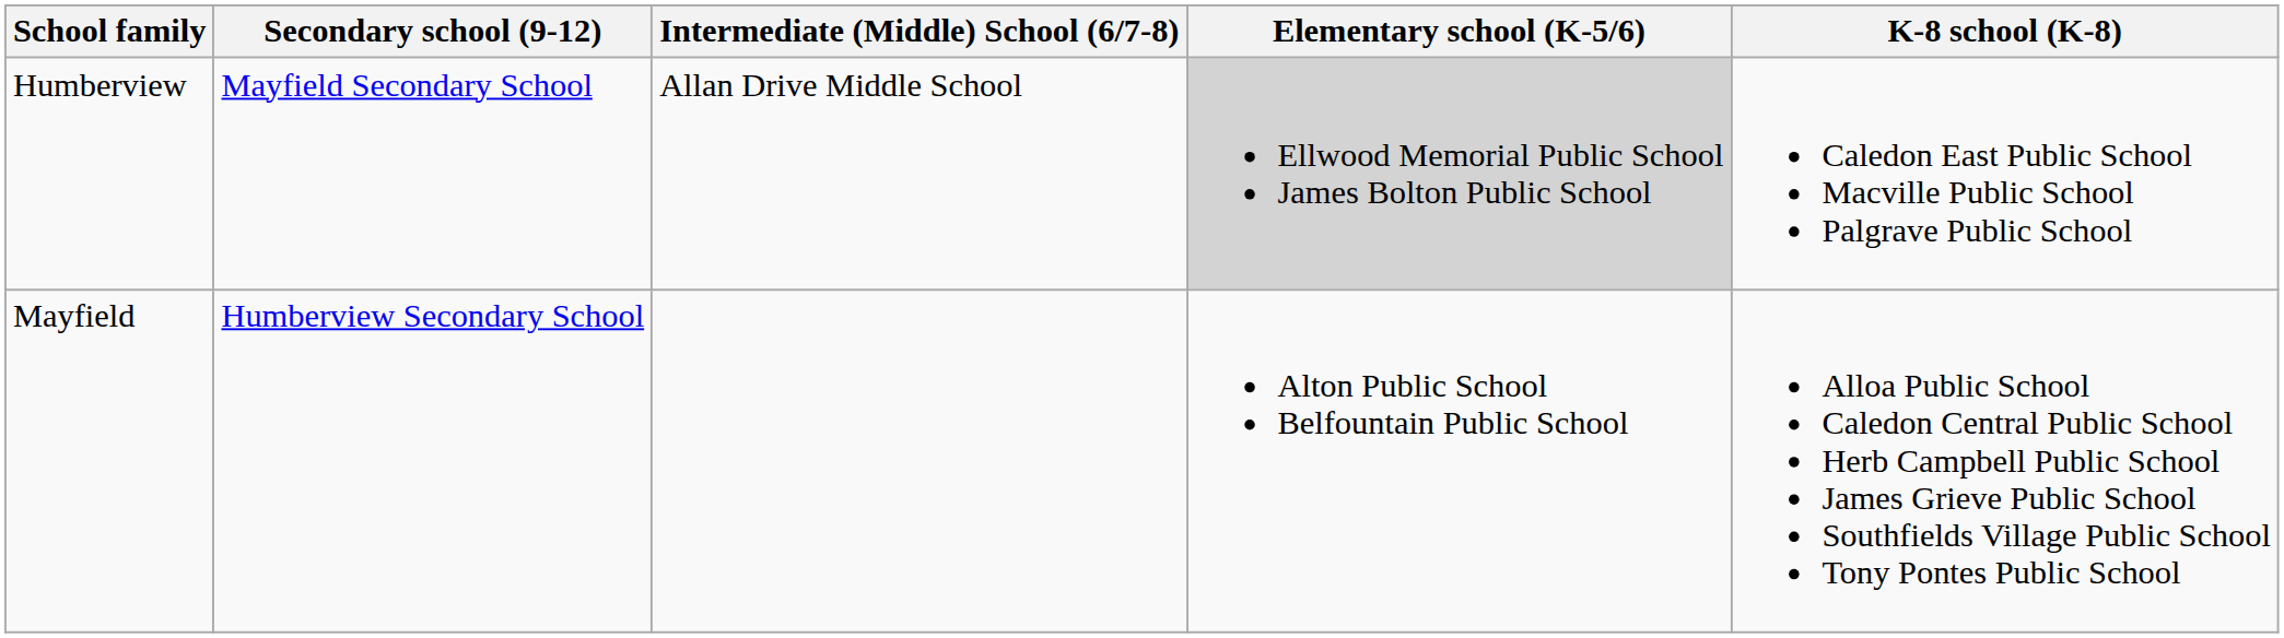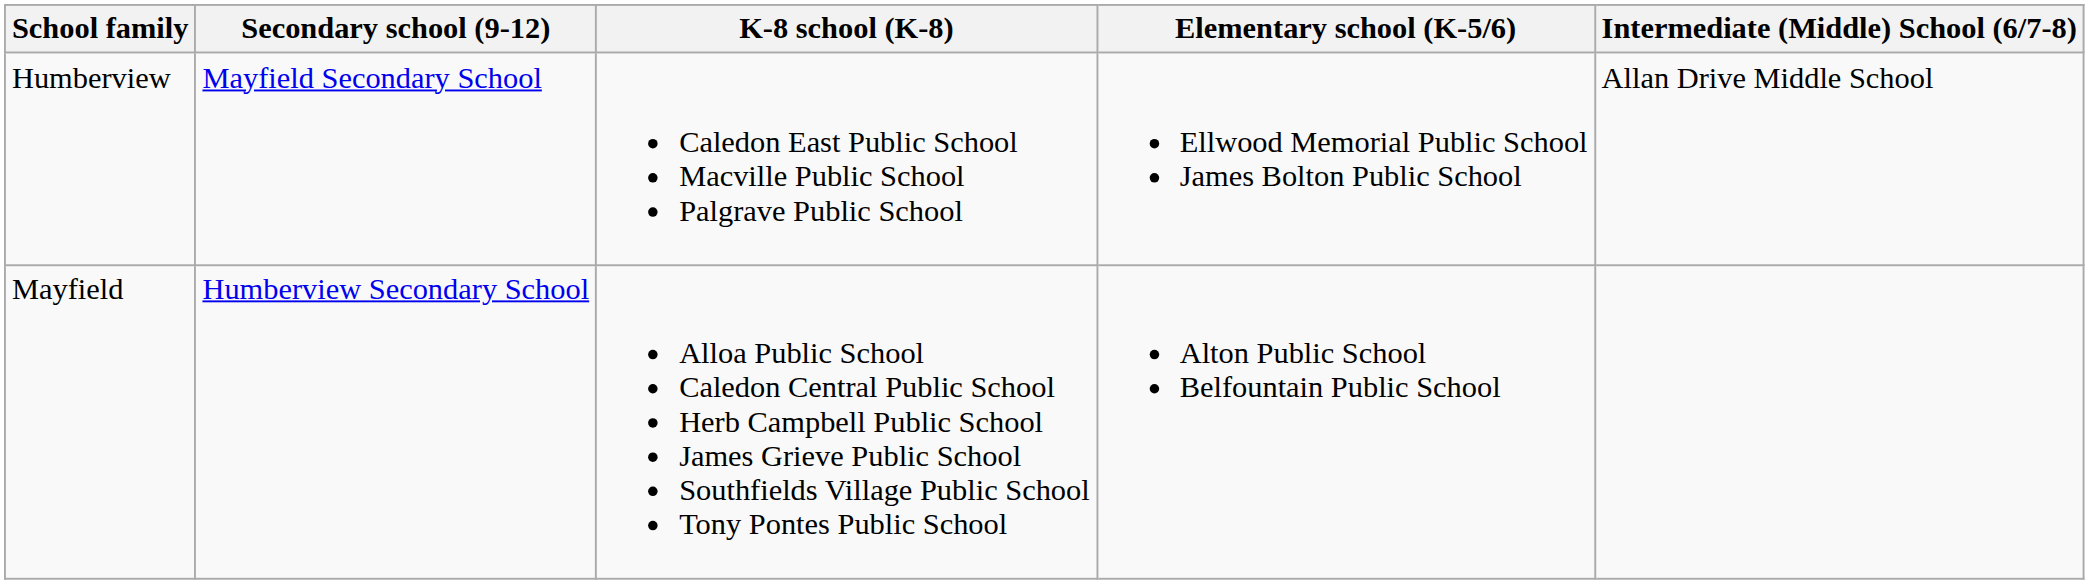 <table class="wikitable">
 <tr>
 <th>School family</th>
 <th>Secondary school  (9-12)</th>
+<th>K-8 school (K-8)</th>
+<th>Elementary school (K-5/6)</th>
 <th>Intermediate (Middle) School (6/7-8)</th>
-<th>Elementary school (K-5/6)</th>
-<th>K-8 school (K-8)</th>
 </tr>
 <tr valign="top">
 <td>Humberview</td>
 <td><a href='#'>Mayfield Secondary School</a></td>
+<td><br><ul><li>Caledon East Public School</li><li>Macville Public School</li><li>Palgrave Public School</li></ul></td>
+<td><br><ul><li>Ellwood Memorial Public School</li><li>James Bolton Public School</li></ul></td>
 <td>Allan Drive Middle School</td>
-<td style="background: lightgrey;"><br><ul><li>Ellwood Memorial Public School</li><li>James Bolton Public School</li></ul></td>
-<td><br><ul><li>Caledon East Public School</li><li>Macville Public School</li><li>Palgrave Public School</li></ul></td>
 </tr>
 <tr valign="top">
 <td>Mayfield</td>
 <td><a href='#'>Humberview Secondary School</a></td>
+<td><br><ul><li>Alloa Public School</li><li>Caledon Central Public School</li><li>Herb Campbell Public School</li><li>James Grieve Public School</li><li>Southfields Village Public School</li><li>Tony Pontes Public School</li></ul></td>
+<td><br><ul><li>Alton Public School</li><li>Belfountain Public School</li></ul></td>
 <td></td>
-<td><br><ul><li>Alton Public School</li><li>Belfountain Public School</li></ul></td>
-<td><br><ul><li>Alloa Public School</li><li>Caledon Central Public School</li><li>Herb Campbell Public School</li><li>James Grieve Public School</li><li>Southfields Village Public School</li><li>Tony Pontes Public School</li></ul></td>
 </tr>
 </table>
